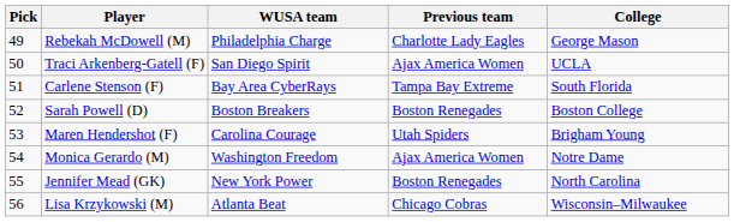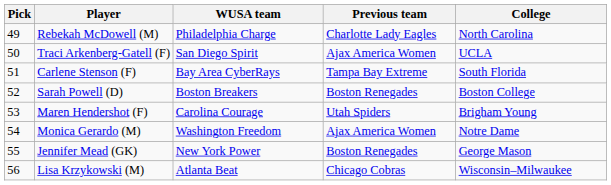 <table class="wikitable">
 <tr>
 <th width="5%">Pick</th>
 <th width="23%">Player</th>
 <th width="25%">WUSA team</th>
 <th width="22%">Previous team</th>
 <th width="35%">College</th>
 </tr>
 <tr>
 <td>49</td>
 <td><a href='#'>Rebekah McDowell</a> (M)</td>
 <td><a href='#'>Philadelphia Charge</a></td>
 <td><a href='#'>Charlotte Lady Eagles</a></td>
-<td><a href='#'>George Mason</a></td>
+<td><a href='#'>North Carolina</a></td>
 </tr>
 <tr>
 <td>50</td>
 <td><a href='#'>Traci Arkenberg-Gatell</a> (F)</td>
 <td><a href='#'>San Diego Spirit</a></td>
 <td><a href='#'>Ajax America Women</a></td>
 <td><a href='#'>UCLA</a></td>
 </tr>
 <tr>
 <td>51</td>
 <td><a href='#'>Carlene Stenson</a> (F)</td>
 <td><a href='#'>Bay Area CyberRays</a></td>
 <td><a href='#'>Tampa Bay Extreme</a></td>
 <td><a href='#'>South Florida</a></td>
 </tr>
 <tr>
 <td>52</td>
 <td><a href='#'>Sarah Powell</a> (D)</td>
 <td><a href='#'>Boston Breakers</a></td>
 <td><a href='#'>Boston Renegades</a></td>
 <td><a href='#'>Boston College</a></td>
 </tr>
 <tr>
 <td>53</td>
 <td><a href='#'>Maren Hendershot</a> (F)</td>
 <td><a href='#'>Carolina Courage</a></td>
 <td><a href='#'>Utah Spiders</a></td>
 <td><a href='#'>Brigham Young</a></td>
 </tr>
 <tr>
 <td>54</td>
 <td><a href='#'>Monica Gerardo</a> (M)</td>
 <td><a href='#'>Washington Freedom</a></td>
 <td><a href='#'>Ajax America Women</a></td>
 <td><a href='#'>Notre Dame</a></td>
 </tr>
 <tr>
 <td>55</td>
 <td><a href='#'>Jennifer Mead</a> (GK)</td>
 <td><a href='#'>New York Power</a></td>
 <td><a href='#'>Boston Renegades</a></td>
-<td><a href='#'>North Carolina</a></td>
+<td><a href='#'>George Mason</a></td>
 </tr>
 <tr>
 <td>56</td>
 <td><a href='#'>Lisa Krzykowski</a> (M)</td>
 <td><a href='#'>Atlanta Beat</a></td>
 <td><a href='#'>Chicago Cobras</a></td>
 <td><a href='#'>Wisconsin–Milwaukee</a></td>
 </tr>
 </table>
